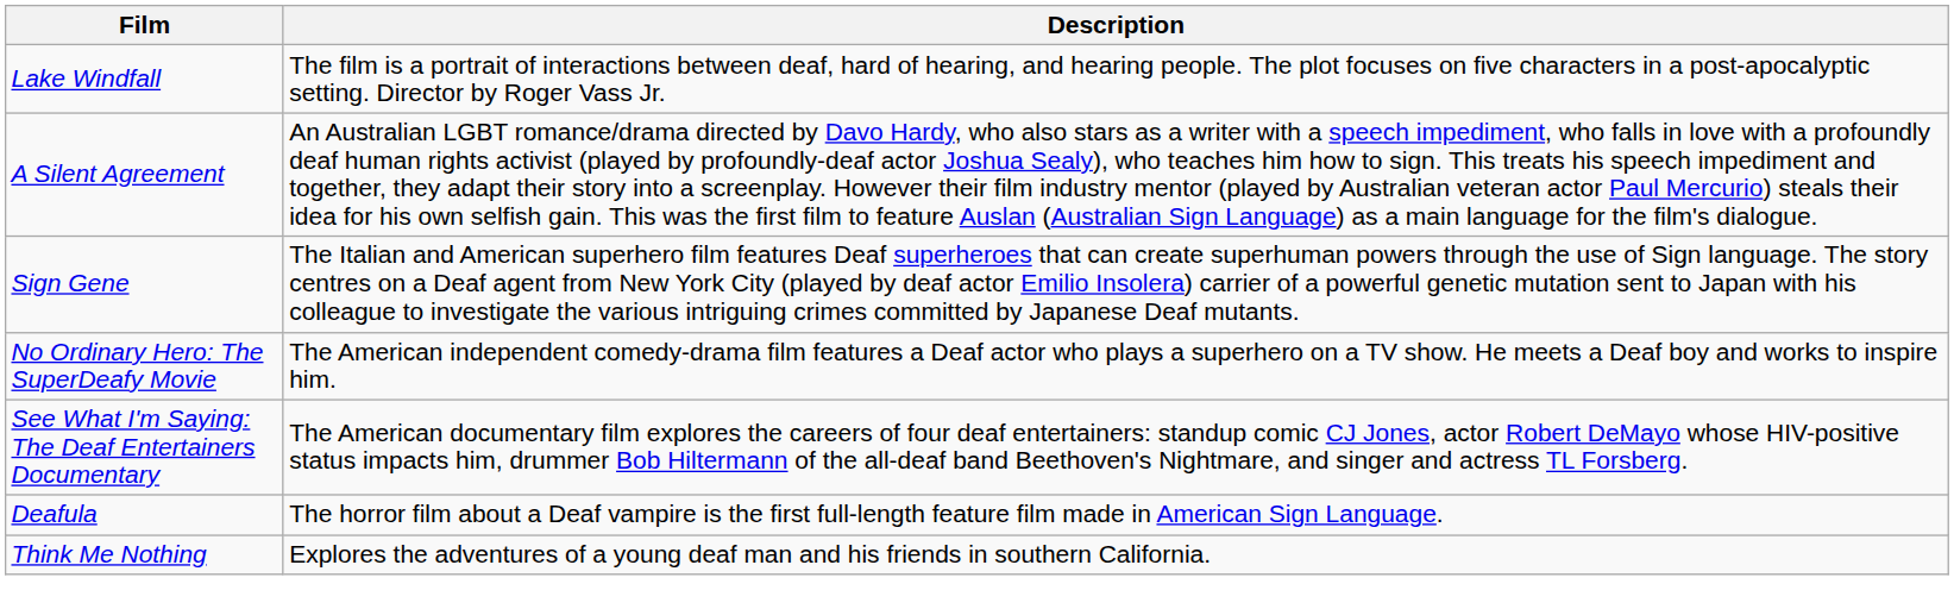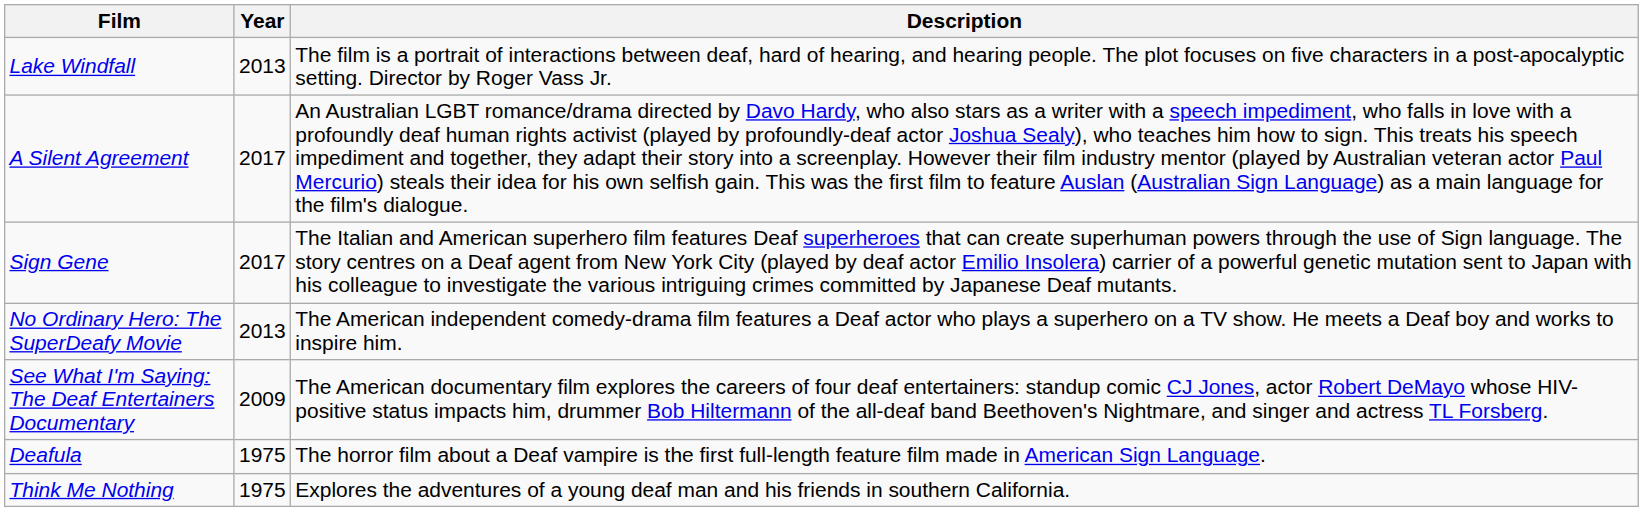 <table class="wikitable sortable" style="border-collapse: collapse">
 <tr>
 <th scope="col">Film</th>
+<th scope="col">Year</th>
 <th scope="col" class="unsortable" style=white-space:nowrap>Description</th>
 </tr>
 <tr>
 <td><em><a href='#'>Lake Windfall</a></em></td>
+<td>2013</td>
 <td>The film is a portrait of interactions between deaf, hard of hearing, and hearing people. The plot focuses on five characters in a post-apocalyptic setting. Director by Roger Vass Jr.</td>
 </tr>
 <tr>
 <td><em><a href='#'>A Silent Agreement</a></em></td>
+<td>2017</td>
 <td>An Australian LGBT romance/drama directed by <a href='#'>Davo Hardy</a>, who also stars as a writer with a <a href='#'>speech impediment</a>, who falls in love with a profoundly deaf human rights activist (played by profoundly-deaf actor <a href='#'>Joshua Sealy</a>), who teaches him how to sign. This treats his speech impediment and together, they adapt their story into a screenplay. However their film industry mentor (played by Australian veteran actor <a href='#'>Paul Mercurio</a>) steals their idea for his own selfish gain. This was the first film to feature <a href='#'>Auslan</a> (<a href='#'>Australian Sign Language</a>) as a main language for the film's dialogue.</td>
 </tr>
 <tr>
 <td><em><a href='#'>Sign Gene</a></em></td>
+<td>2017</td>
 <td>The Italian and American superhero film features Deaf <a href='#'>superheroes</a> that can create superhuman powers through the use of Sign language. The story centres on a Deaf agent from New York City (played by deaf actor <a href='#'>Emilio Insolera</a>) carrier of a powerful genetic mutation sent to Japan with his colleague to investigate the various intriguing crimes committed by Japanese Deaf mutants.</td>
 </tr>
 <tr>
 <td><em><a href='#'>No Ordinary Hero: The SuperDeafy Movie</a></em></td>
+<td>2013</td>
 <td>The American independent comedy-drama film features a Deaf actor who plays a superhero on a TV show. He meets a Deaf boy and works to inspire him.</td>
 </tr>
 <tr>
 <td><em><a href='#'>See What I'm Saying: The Deaf Entertainers Documentary</a></em></td>
+<td>2009</td>
 <td>The American documentary film explores the careers of four deaf entertainers: standup comic <a href='#'>CJ Jones</a>, actor <a href='#'>Robert DeMayo</a> whose HIV-positive status impacts him, drummer <a href='#'>Bob Hiltermann</a> of the all-deaf band Beethoven's Nightmare, and singer and actress <a href='#'>TL Forsberg</a>.</td>
 </tr>
 <tr>
 <td><em><a href='#'>Deafula</a></em></td>
+<td>1975</td>
 <td>The horror film about a Deaf vampire is the first full-length feature film made in <a href='#'>American Sign Language</a>.</td>
 </tr>
 <tr>
 <td><em><a href='#'>Think Me Nothing</a></em></td>
+<td>1975</td>
 <td>Explores the adventures of a young deaf man and his friends in southern California.</td>
 </tr>
 </table>
